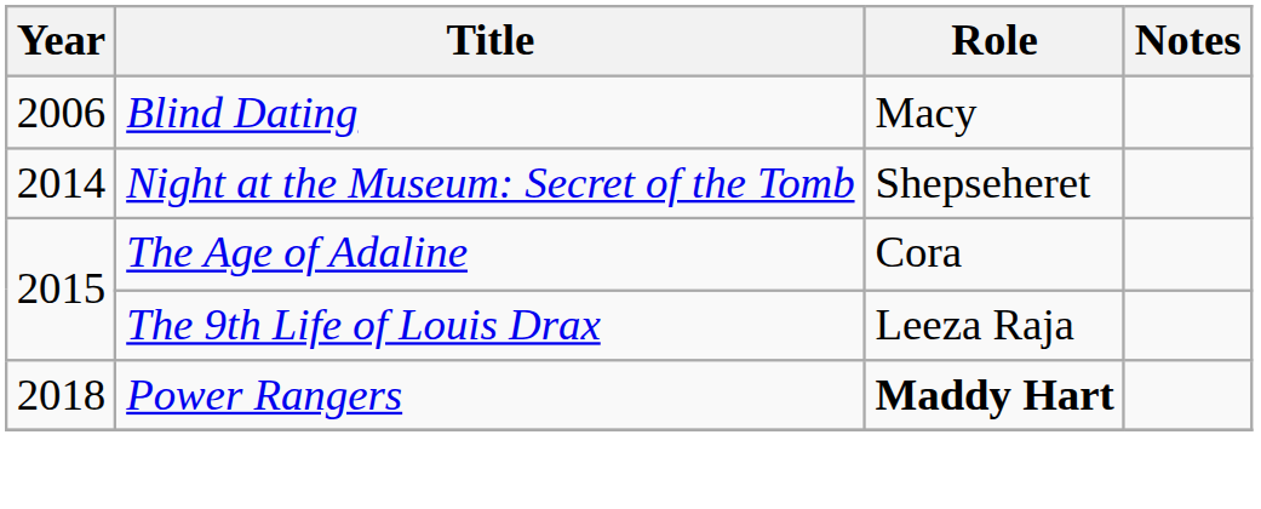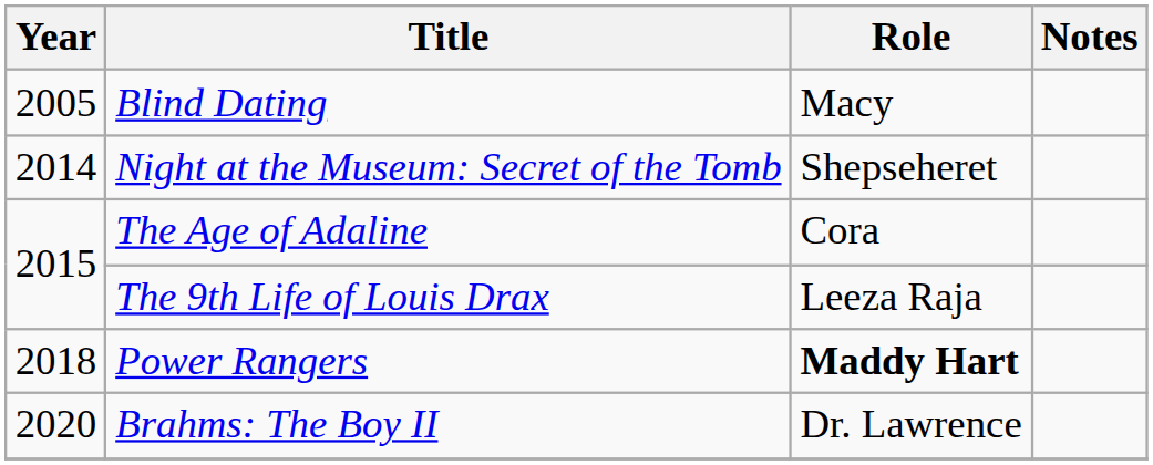 <table class="wikitable sortable">
 <tr>
 <th>Year</th>
 <th>Title</th>
 <th>Role</th>
 <th class="unsortable">Notes</th>
 </tr>
 <tr>
-<td>2006</td>
+<td>2005</td>
 <td><em><a href='#'>Blind Dating</a></em></td>
 <td>Macy</td>
 <td></td>
 </tr>
 <tr>
 <td>2014</td>
 <td><em><a href='#'>Night at the Museum: Secret of the Tomb</a></em></td>
 <td>Shepseheret</td>
 <td></td>
 </tr>
 <tr>
 <td rowspan="2">2015</td>
 <td><em><a href='#'>The Age of Adaline</a></em></td>
 <td>Cora</td>
 <td></td>
 </tr>
 <tr>
 <td><em><a href='#'>The 9th Life of Louis Drax</a></em></td>
 <td>Leeza Raja</td>
 <td></td>
 </tr>
 <tr>
 <td rowspan="1">2018</td>
 <td><em><a href='#'>Power Rangers</a></em></td>
 <td><strong>Maddy Hart</strong></td>
 <td></td>
 </tr>
 <tr>
+<td>2020</td>
+<td><em><a href='#'>Brahms: The Boy II</a></em></td>
+<td>Dr. Lawrence</td>
+<td></td>
+</tr>
+<tr>
 </tr>
 </table>
